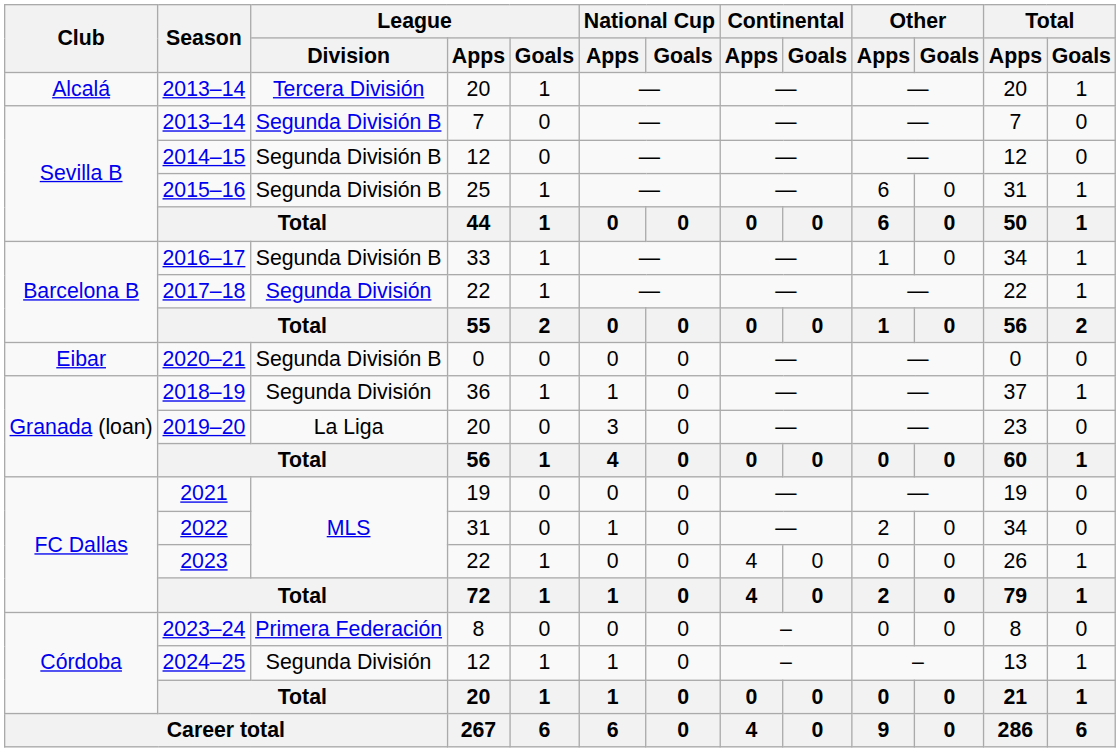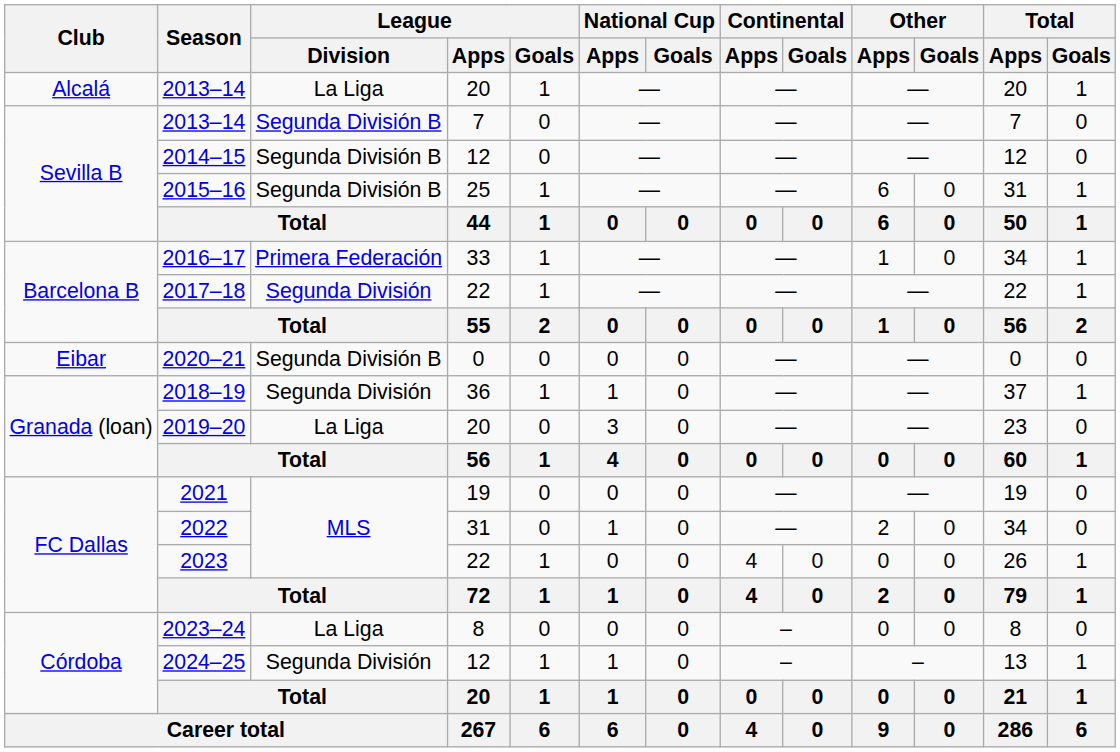 <table class="wikitable" style="text-align:center">
 <tr>
 <th rowspan="2">Club</th>
 <th rowspan="2">Season</th>
 <th colspan="3">League</th>
 <th colspan="2">National Cup</th>
 <th colspan="2">Continental</th>
 <th colspan="2">Other</th>
 <th colspan="2">Total</th>
 </tr>
 <tr>
 <th>Division</th>
 <th>Apps</th>
 <th>Goals</th>
 <th>Apps</th>
 <th>Goals</th>
 <th>Apps</th>
 <th>Goals</th>
 <th>Apps</th>
 <th>Goals</th>
 <th>Apps</th>
 <th>Goals</th>
 </tr>
 <tr>
 <td><a href='#'>Alcalá</a></td>
 <td><a href='#'>2013–14</a></td>
-<td><a href='#'>Tercera División</a></td>
+<td>La Liga</td>
 <td>20</td>
 <td>1</td>
 <td colspan="2">—</td>
 <td colspan="2">—</td>
 <td colspan="2">—</td>
 <td>20</td>
 <td>1</td>
 </tr>
 <tr>
 <td rowspan="4"><a href='#'>Sevilla B</a></td>
 <td><a href='#'>2013–14</a></td>
 <td><a href='#'>Segunda División B</a></td>
 <td>7</td>
 <td>0</td>
 <td colspan="2">—</td>
 <td colspan="2">—</td>
 <td colspan="2">—</td>
 <td>7</td>
 <td>0</td>
 </tr>
 <tr>
 <td><a href='#'>2014–15</a></td>
 <td>Segunda División B</td>
 <td>12</td>
 <td>0</td>
 <td colspan="2">—</td>
 <td colspan="2">—</td>
 <td colspan="2">—</td>
 <td>12</td>
 <td>0</td>
 </tr>
 <tr>
 <td><a href='#'>2015–16</a></td>
 <td>Segunda División B</td>
 <td>25</td>
 <td>1</td>
 <td colspan="2">—</td>
 <td colspan="2">—</td>
 <td>6</td>
 <td>0</td>
 <td>31</td>
 <td>1</td>
 </tr>
 <tr>
 <th colspan="2">Total</th>
 <th>44</th>
 <th>1</th>
 <th>0</th>
 <th>0</th>
 <th>0</th>
 <th>0</th>
 <th>6</th>
 <th>0</th>
 <th>50</th>
 <th>1</th>
 </tr>
 <tr>
 <td rowspan="3"><a href='#'>Barcelona B</a></td>
 <td><a href='#'>2016–17</a></td>
-<td>Segunda División B</td>
+<td><a href='#'>Primera Federación</a></td>
 <td>33</td>
 <td>1</td>
 <td colspan="2">—</td>
 <td colspan="2">—</td>
 <td>1</td>
 <td>0</td>
 <td>34</td>
 <td>1</td>
 </tr>
 <tr>
 <td><a href='#'>2017–18</a></td>
 <td><a href='#'>Segunda División</a></td>
 <td>22</td>
 <td>1</td>
 <td colspan="2">—</td>
 <td colspan="2">—</td>
 <td colspan="2">—</td>
 <td>22</td>
 <td>1</td>
 </tr>
 <tr>
 <th colspan="2">Total</th>
 <th>55</th>
 <th>2</th>
 <th>0</th>
 <th>0</th>
 <th>0</th>
 <th>0</th>
 <th>1</th>
 <th>0</th>
 <th>56</th>
 <th>2</th>
 </tr>
 <tr>
 <td><a href='#'>Eibar</a></td>
 <td><a href='#'>2020–21</a></td>
 <td>Segunda División B</td>
 <td>0</td>
 <td>0</td>
 <td>0</td>
 <td>0</td>
 <td colspan="2">—</td>
 <td colspan="2">—</td>
 <td>0</td>
 <td>0</td>
 </tr>
 <tr>
 <td rowspan="3"><a href='#'>Granada</a> (loan)</td>
 <td><a href='#'>2018–19</a></td>
 <td>Segunda División</td>
 <td>36</td>
 <td>1</td>
 <td>1</td>
 <td>0</td>
 <td colspan="2">—</td>
 <td colspan="2">—</td>
 <td>37</td>
 <td>1</td>
 </tr>
 <tr>
 <td><a href='#'>2019–20</a></td>
 <td>La Liga</td>
 <td>20</td>
 <td>0</td>
 <td>3</td>
 <td>0</td>
 <td colspan="2">—</td>
 <td colspan="2">—</td>
 <td>23</td>
 <td>0</td>
 </tr>
 <tr>
 <th colspan="2">Total</th>
 <th>56</th>
 <th>1</th>
 <th>4</th>
 <th>0</th>
 <th>0</th>
 <th>0</th>
 <th>0</th>
 <th>0</th>
 <th>60</th>
 <th>1</th>
 </tr>
 <tr>
 <td rowspan=4><a href='#'>FC Dallas</a></td>
 <td><a href='#'>2021</a></td>
 <td rowspan=3><a href='#'>MLS</a></td>
 <td>19</td>
 <td>0</td>
 <td>0</td>
 <td>0</td>
 <td colspan="2">—</td>
 <td colspan="2">—</td>
 <td>19</td>
 <td>0</td>
 </tr>
 <tr>
 <td><a href='#'>2022</a></td>
 <td>31</td>
 <td>0</td>
 <td>1</td>
 <td>0</td>
 <td colspan="2">—</td>
 <td>2</td>
 <td>0</td>
 <td>34</td>
 <td>0</td>
 </tr>
 <tr>
 <td><a href='#'>2023</a></td>
 <td>22</td>
 <td>1</td>
 <td>0</td>
 <td>0</td>
 <td>4</td>
 <td>0</td>
 <td>0</td>
 <td>0</td>
 <td>26</td>
 <td>1</td>
 </tr>
 <tr>
 <th colspan="2">Total</th>
 <th>72</th>
 <th>1</th>
 <th>1</th>
 <th>0</th>
 <th>4</th>
 <th>0</th>
 <th>2</th>
 <th>0</th>
 <th>79</th>
 <th>1</th>
 </tr>
 <tr>
 <td align=center valign=center rowspan=3><a href='#'>Córdoba</a></td>
 <td><a href='#'>2023–24</a></td>
-<td><a href='#'>Primera Federación</a></td>
+<td>La Liga</td>
 <td>8</td>
 <td>0</td>
 <td>0</td>
 <td>0</td>
 <td colspan="2">–</td>
 <td>0</td>
 <td>0</td>
 <td>8</td>
 <td>0</td>
 </tr>
 <tr>
 <td><a href='#'>2024–25</a></td>
 <td>Segunda División</td>
 <td>12</td>
 <td>1</td>
 <td>1</td>
 <td>0</td>
 <td colspan="2">–</td>
 <td colspan="2">–</td>
 <td>13</td>
 <td>1</td>
 </tr>
 <tr>
 <th colspan=2>Total</th>
 <th>20</th>
 <th>1</th>
 <th>1</th>
 <th>0</th>
 <th>0</th>
 <th>0</th>
 <th>0</th>
 <th>0</th>
 <th>21</th>
 <th>1</th>
 </tr>
 <tr>
 <th colspan="3">Career total</th>
 <th>267</th>
 <th>6</th>
 <th>6</th>
 <th>0</th>
 <th>4</th>
 <th>0</th>
 <th>9</th>
 <th>0</th>
 <th>286</th>
 <th>6</th>
 </tr>
 </table>
